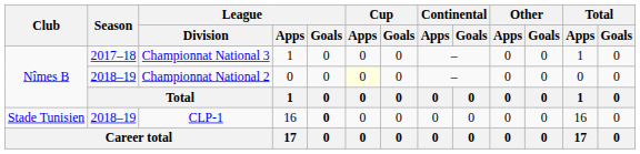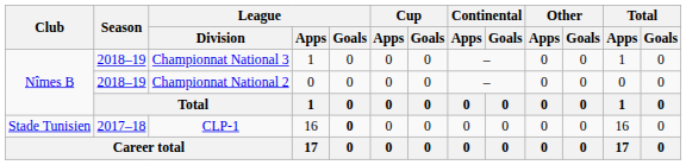 <table class="wikitable" style="text-align: center">
 <tr>
 <th rowspan="2">Club</th>
 <th rowspan="2">Season</th>
 <th colspan="3">League</th>
 <th colspan="2">Cup</th>
 <th colspan="2">Continental</th>
 <th colspan="2">Other</th>
 <th colspan="2">Total</th>
 </tr>
 <tr>
 <th>Division</th>
 <th>Apps</th>
 <th>Goals</th>
 <th>Apps</th>
 <th>Goals</th>
 <th>Apps</th>
 <th>Goals</th>
 <th>Apps</th>
 <th>Goals</th>
 <th>Apps</th>
 <th>Goals</th>
 </tr>
 <tr>
 <td rowspan="3"><a href='#'>Nîmes B</a></td>
-<td><a href='#'>2017–18</a></td>
+<td><a href='#'>2018–19</a></td>
 <td><a href='#'>Championnat National 3</a></td>
 <td>1</td>
 <td>0</td>
 <td>0</td>
 <td>0</td>
 <td colspan="2">–</td>
 <td>0</td>
 <td>0</td>
 <td>1</td>
 <td>0</td>
 </tr>
 <tr>
 <td><a href='#'>2018–19</a></td>
 <td><a href='#'>Championnat National 2</a></td>
 <td>0</td>
 <td>0</td>
-<td style="background: lightyellow;">0</td>
+<td>0</td>
 <td>0</td>
 <td colspan="2">–</td>
 <td>0</td>
 <td>0</td>
 <td>0</td>
 <td>0</td>
 </tr>
 <tr>
 <th colspan=2>Total</th>
 <th>1</th>
 <th>0</th>
 <th>0</th>
 <th>0</th>
 <th>0</th>
 <th>0</th>
 <th>0</th>
 <th>0</th>
 <th>1</th>
 <th>0</th>
 </tr>
 <tr>
 <td><a href='#'>Stade Tunisien</a></td>
-<td><a href='#'>2018–19</a></td>
+<td><a href='#'>2017–18</a></td>
 <td><a href='#'>CLP-1</a></td>
 <td>16</td>
 <td><strong>0</strong></td>
 <td>0</td>
 <td>0</td>
 <td>0</td>
 <td>0</td>
 <td>0</td>
 <td>0</td>
 <td>16</td>
 <td>0</td>
 </tr>
 <tr>
 <th colspan=3>Career total</th>
 <th>17</th>
 <th>0</th>
 <th>0</th>
 <th>0</th>
 <th>0</th>
 <th>0</th>
 <th>0</th>
 <th>0</th>
 <th>17</th>
 <th>0</th>
 </tr>
 </table>
